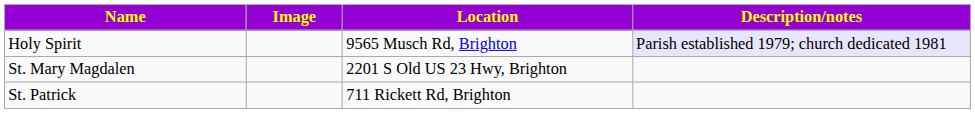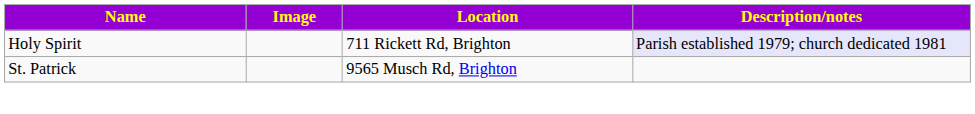 <table class="wikitable sortable" style="width:75%">
 <tr>
 <th style="background:darkviolet; color:yellow;" width="25%"><strong>Name</strong></th>
 <th style="background:darkviolet; color:yellow;" width="10%"><strong>Image</strong></th>
 <th style="background:darkviolet; color:yellow;" width="30%"><strong>Location</strong></th>
 <th style="background:darkviolet; color:yellow;" width="35%"><strong>Description/notes</strong></th>
 </tr>
 <tr>
 <td>Holy Spirit</td>
 <td></td>
-<td>9565 Musch Rd, <a href='#'>Brighton</a></td>
+<td>711 Rickett Rd, Brighton</td>
 <td style="background: lavender;">Parish established 1979; church dedicated 1981</td>
-</tr>
-<tr>
-<td>St. Mary Magdalen</td>
-<td></td>
-<td>2201 S Old US 23 Hwy, Brighton</td>
-<td></td>
 </tr>
 <tr>
 <td>St. Patrick</td>
 <td></td>
-<td>711 Rickett Rd, Brighton</td>
+<td>9565 Musch Rd, <a href='#'>Brighton</a></td>
 <td></td>
 </tr>
 </table>
